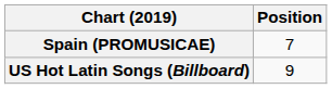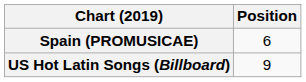 <table class="wikitable plainrowheaders" style="text-align:center">
 <tr>
 <th scope="col">Chart (2019)</th>
 <th scope="col">Position</th>
 </tr>
 <tr>
 <th scope="row">Spain (PROMUSICAE)</th>
-<td>7</td>
+<td>6</td>
 </tr>
 <tr>
 <th scope="row">US Hot Latin Songs (<em>Billboard</em>)</th>
 <td>9</td>
 </tr>
 </table>
